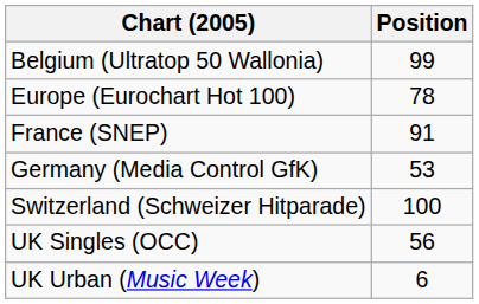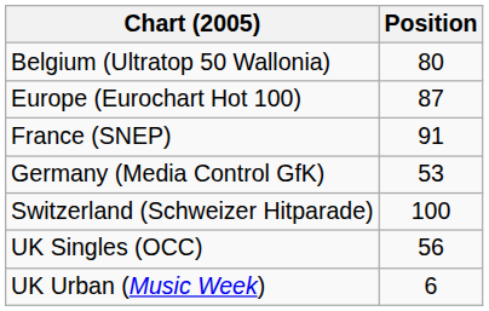 <table class="wikitable sortable">
 <tr>
 <th>Chart (2005)</th>
 <th>Position</th>
 </tr>
 <tr>
 <td>Belgium (Ultratop 50 Wallonia)</td>
-<td style="text-align:center">99</td>
+<td style="text-align:center">80</td>
 </tr>
 <tr>
 <td>Europe (Eurochart Hot 100)</td>
-<td style="text-align:center">78</td>
+<td style="text-align:center">87</td>
 </tr>
 <tr>
 <td>France (SNEP)</td>
 <td style="text-align:center">91</td>
 </tr>
 <tr>
 <td>Germany (Media Control GfK)</td>
 <td style="text-align:center">53</td>
 </tr>
 <tr>
 <td>Switzerland (Schweizer Hitparade)</td>
 <td style="text-align:center">100</td>
 </tr>
 <tr>
 <td>UK Singles (OCC)</td>
 <td style="text-align:center">56</td>
 </tr>
 <tr>
 <td>UK Urban (<em><a href='#'>Music Week</a></em>)</td>
 <td style="text-align:center">6</td>
 </tr>
 </table>
